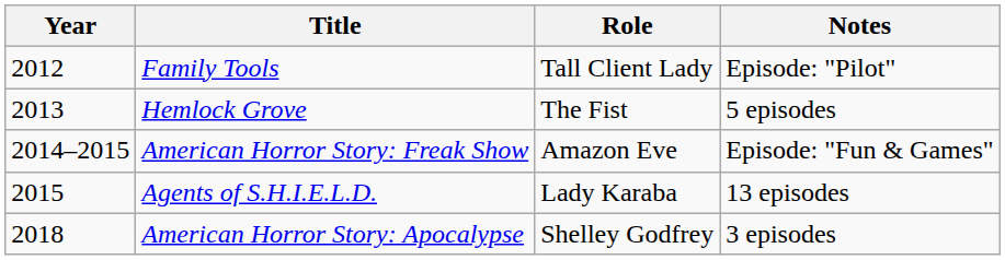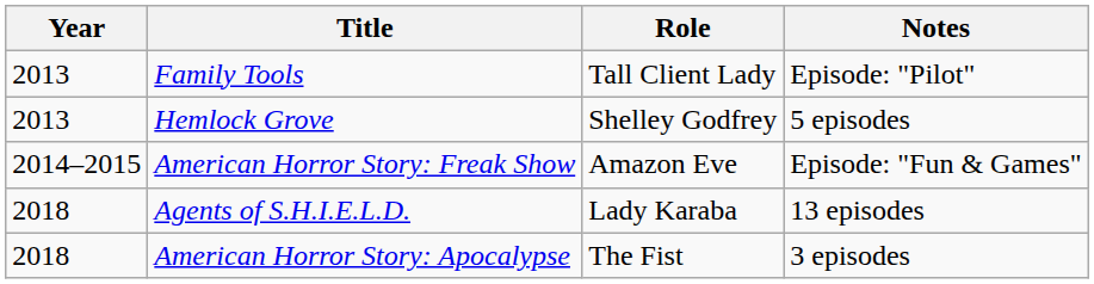 <table class="wikitable sortable">
 <tr>
 <th>Year</th>
 <th>Title</th>
 <th>Role</th>
 <th>Notes</th>
 </tr>
 <tr>
-<td>2012</td>
+<td>2013</td>
 <td><em><a href='#'>Family Tools</a></em></td>
 <td>Tall Client Lady</td>
 <td>Episode: "Pilot"</td>
 </tr>
 <tr>
 <td>2013</td>
 <td><em><a href='#'>Hemlock Grove</a></em></td>
-<td>The Fist</td>
+<td>Shelley Godfrey</td>
 <td>5 episodes</td>
 </tr>
 <tr>
 <td>2014–2015</td>
 <td><em><a href='#'>American Horror Story: Freak Show</a></em></td>
 <td>Amazon Eve</td>
 <td>Episode: "Fun & Games"</td>
 </tr>
 <tr>
-<td>2015</td>
+<td>2018</td>
 <td><em><a href='#'>Agents of S.H.I.E.L.D.</a></em></td>
 <td>Lady Karaba</td>
 <td>13 episodes</td>
 </tr>
 <tr>
 <td>2018</td>
 <td><em><a href='#'>American Horror Story: Apocalypse</a></em></td>
-<td>Shelley Godfrey</td>
+<td>The Fist</td>
 <td>3 episodes</td>
 </tr>
 </table>
